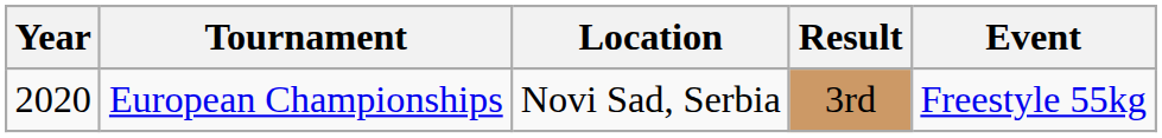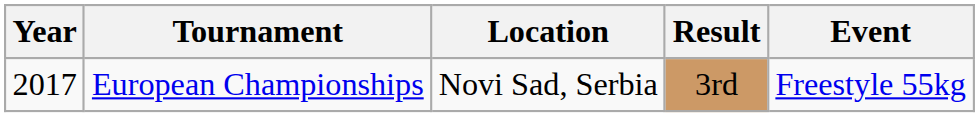 <table class="wikitable" style="font-size:95%;">
 <tr>
 <th>Year</th>
 <th>Tournament</th>
 <th>Location</th>
 <th>Result</th>
 <th>Event</th>
 </tr>
 <tr>
-<td>2020</td>
+<td>2017</td>
 <td><a href='#'>European Championships</a></td>
 <td>Novi Sad, Serbia</td>
 <td align="center" bgcolor="cc9966">3rd</td>
 <td><a href='#'>Freestyle 55kg</a></td>
 </tr>
 </table>
